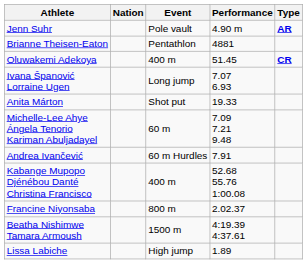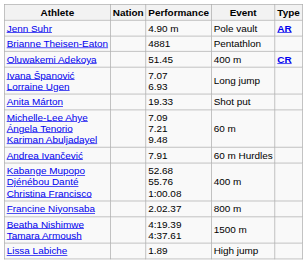 <table class="wikitable sortable" style="font-size:90%">
 <tr>
 <th>Athlete</th>
 <th>Nation</th>
+<th>Performance</th>
 <th>Event</th>
-<th>Performance</th>
 <th>Type</th>
 </tr>
 <tr>
 <td><a href='#'>Jenn Suhr</a></td>
 <td></td>
+<td>4.90 m</td>
 <td>Pole vault</td>
-<td>4.90 m</td>
 <td><strong><a href='#'>AR</a></strong></td>
 </tr>
 <tr>
 <td><a href='#'>Brianne Theisen-Eaton</a></td>
 <td></td>
+<td>4881</td>
 <td>Pentathlon</td>
-<td>4881</td>
 <td><strong></strong></td>
 </tr>
 <tr>
 <td><a href='#'>Oluwakemi Adekoya</a></td>
 <td></td>
+<td>51.45</td>
 <td>400 m</td>
-<td>51.45</td>
 <td><strong><a href='#'>CR</a></strong></td>
 </tr>
 <tr>
 <td><a href='#'>Ivana Španović</a><br><a href='#'>Lorraine Ugen</a></td>
 <td><br></td>
+<td>7.07<br>6.93</td>
 <td>Long jump</td>
-<td>7.07<br>6.93</td>
 <td></td>
 </tr>
 <tr>
 <td><a href='#'>Anita Márton</a></td>
 <td></td>
+<td>19.33</td>
 <td>Shot put</td>
-<td>19.33</td>
 <td></td>
 </tr>
 <tr>
 <td><a href='#'>Michelle-Lee Ahye</a><br><a href='#'>Ángela Tenorio</a><br><a href='#'>Kariman Abuljadayel</a></td>
 <td> <br><br></td>
+<td>7.09<br>7.21<br>9.48</td>
 <td>60 m</td>
-<td>7.09<br>7.21<br>9.48</td>
 <td></td>
 </tr>
 <tr>
 <td><a href='#'>Andrea Ivančević</a></td>
 <td></td>
+<td>7.91</td>
 <td>60 m Hurdles</td>
-<td>7.91</td>
 <td></td>
 </tr>
 <tr>
 <td><a href='#'>Kabange Mupopo</a><br><a href='#'>Djénébou Danté</a><br><a href='#'>Christina Francisco</a></td>
 <td><br><br></td>
+<td>52.68<br>55.76<br>1:00.08</td>
 <td>400 m</td>
-<td>52.68<br>55.76<br>1:00.08</td>
 <td></td>
 </tr>
 <tr>
 <td><a href='#'>Francine Niyonsaba</a></td>
 <td></td>
+<td>2.02.37</td>
 <td>800 m</td>
-<td>2.02.37</td>
 <td></td>
 </tr>
 <tr>
 <td><a href='#'>Beatha Nishimwe</a><br> <a href='#'>Tamara Armoush</a></td>
 <td><br></td>
+<td>4:19.39<br>4:37.61</td>
 <td>1500 m</td>
-<td>4:19.39<br>4:37.61</td>
 <td></td>
 </tr>
 <tr>
 <td><a href='#'>Lissa Labiche</a></td>
 <td></td>
+<td>1.89</td>
 <td>High jump</td>
-<td>1.89</td>
 <td></td>
 </tr>
 </table>
